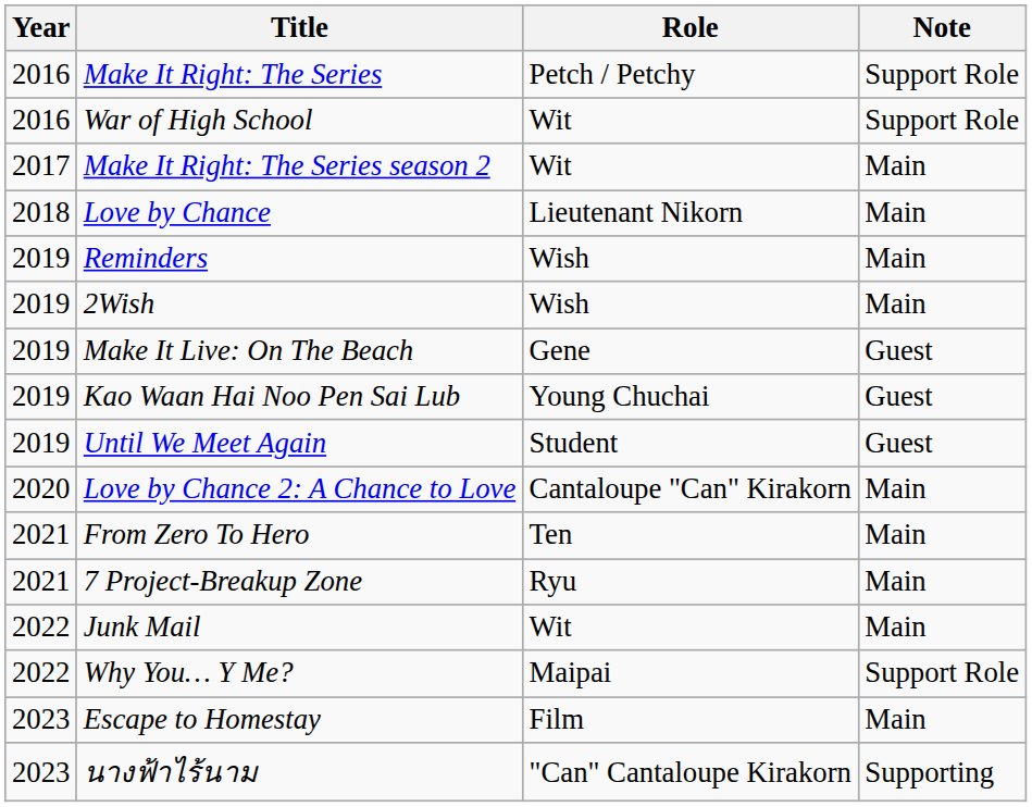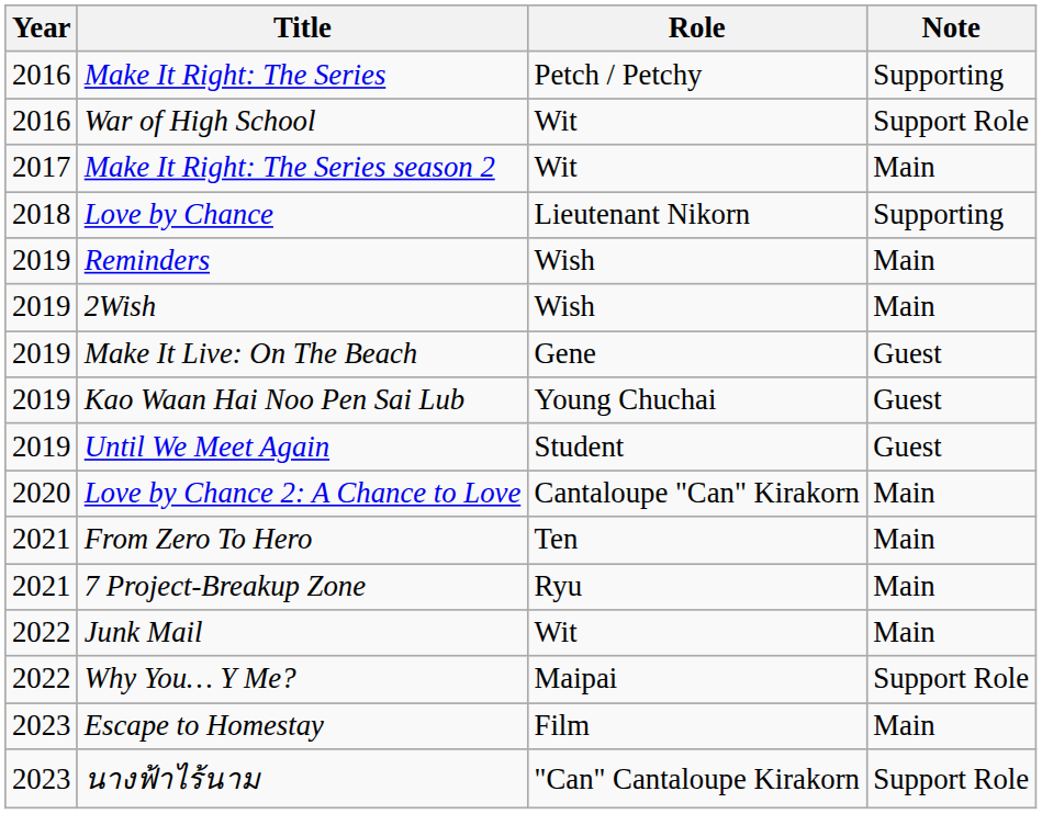 <table class="wikitable">
 <tr>
 <th>Year</th>
 <th>Title</th>
 <th>Role</th>
 <th>Note</th>
 </tr>
 <tr>
 <td>2016</td>
 <td><em><a href='#'>Make It Right: The Series</a></em></td>
 <td>Petch / Petchy</td>
-<td>Support Role</td>
+<td>Supporting</td>
 </tr>
 <tr>
 <td>2016</td>
 <td><em>War of High School</em></td>
 <td>Wit</td>
 <td>Support Role</td>
 </tr>
 <tr>
 <td>2017</td>
 <td><em><a href='#'>Make It Right: The Series season 2</a></em></td>
 <td>Wit</td>
 <td>Main</td>
 </tr>
 <tr>
 <td>2018</td>
 <td><em><a href='#'>Love by Chance</a></em></td>
 <td>Lieutenant Nikorn</td>
-<td>Main</td>
+<td>Supporting</td>
 </tr>
 <tr>
 <td>2019</td>
 <td><em><a href='#'>Reminders</a></em></td>
 <td>Wish</td>
 <td>Main</td>
 </tr>
 <tr>
 <td>2019</td>
 <td><em>2Wish</em></td>
 <td>Wish</td>
 <td>Main</td>
 </tr>
 <tr>
 <td>2019</td>
 <td><em>Make It Live: On The Beach</em></td>
 <td>Gene</td>
 <td>Guest</td>
 </tr>
 <tr>
 <td>2019</td>
 <td><em>Kao Waan Hai Noo Pen Sai Lub</em></td>
 <td>Young Chuchai</td>
 <td>Guest</td>
 </tr>
 <tr>
 <td>2019</td>
 <td><em><a href='#'>Until We Meet Again</a></em></td>
 <td>Student</td>
 <td>Guest</td>
 </tr>
 <tr>
 <td>2020</td>
 <td><em><a href='#'>Love by Chance 2: A Chance to Love</a></em></td>
 <td>Cantaloupe "Can" Kirakorn</td>
 <td>Main</td>
 </tr>
 <tr>
 <td>2021</td>
 <td><em>From Zero To Hero</em></td>
 <td>Ten</td>
 <td>Main</td>
 </tr>
 <tr>
 <td>2021</td>
 <td><em>7 Project-Breakup Zone</em></td>
 <td>Ryu</td>
 <td>Main</td>
 </tr>
 <tr>
 <td>2022</td>
 <td><em>Junk Mail</em></td>
 <td>Wit</td>
 <td>Main</td>
 </tr>
 <tr>
 <td>2022</td>
 <td><em>Why You… Y Me?</em></td>
 <td>Maipai</td>
 <td>Support Role</td>
 </tr>
 <tr>
 <td>2023</td>
 <td><em>Escape to Homestay</em></td>
 <td>Film</td>
 <td>Main</td>
 </tr>
 <tr>
 <td>2023</td>
 <td><em> นางฟ้าไร้นาม</em></td>
 <td>"Can" Cantaloupe Kirakorn</td>
-<td>Supporting</td>
+<td>Support Role</td>
 </tr>
 </table>
